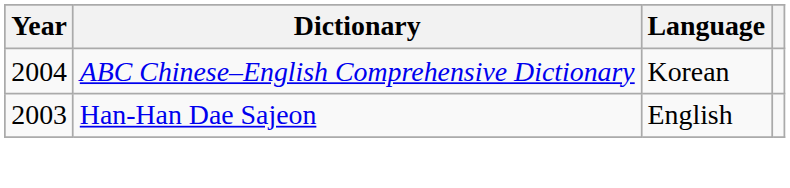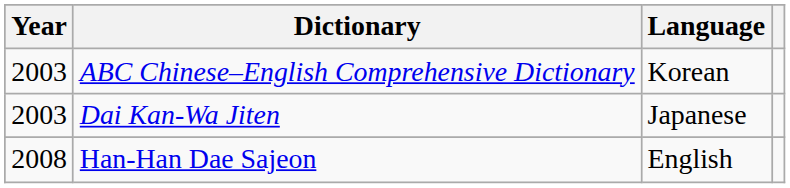 <table class="wikitable sortable">
 <tr>
 <th scope="col">Year</th>
 <th scope="col">Dictionary</th>
 <th scope="col">Language</th>
 <th scope="col"></th>
 </tr>
 <tr>
-<td>2004</td>
+<td>2003</td>
 <td><em><a href='#'>ABC Chinese–English Comprehensive Dictionary</a></em></td>
 <td>Korean</td>
 <td></td>
 </tr>
 <tr>
 <td>2003</td>
+<td><em><a href='#'>Dai Kan-Wa Jiten</a></em></td>
+<td>Japanese</td>
+<td></td>
+</tr>
+<tr>
+<td>2008</td>
 <td><a href='#'>Han-Han Dae Sajeon</a></td>
 <td>English</td>
 <td></td>
 </tr>
 </table>
